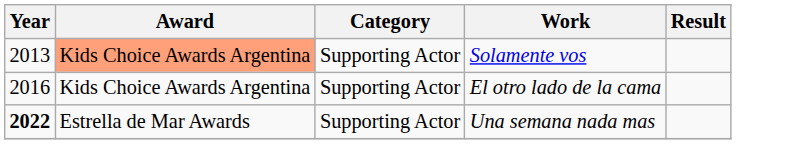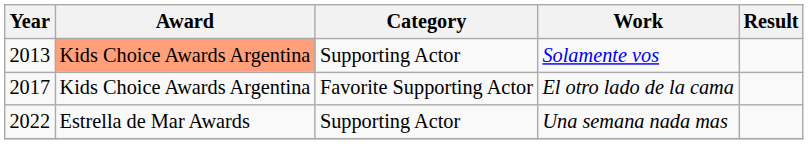 <table class="wikitable" style="font-size: 90%;">
 <tr>
 <th>Year</th>
 <th>Award</th>
 <th>Category</th>
 <th>Work</th>
 <th>Result</th>
 </tr>
 <tr>
 <td>2013</td>
 <td style="background: lightsalmon;">Kids Choice Awards Argentina</td>
 <td>Supporting Actor</td>
 <td><em><a href='#'>Solamente vos</a></em></td>
 <td></td>
 </tr>
 <tr>
-<td>2016</td>
+<td>2017</td>
 <td>Kids Choice Awards Argentina</td>
-<td>Supporting Actor</td>
+<td>Favorite Supporting Actor</td>
 <td><em>El otro lado de la cama</em></td>
 <td></td>
 </tr>
 <tr>
-<td><strong>2022</strong></td>
+<td>2022</td>
 <td>Estrella de Mar Awards</td>
 <td>Supporting Actor</td>
 <td><em>Una semana nada mas</em></td>
 <td></td>
 </tr>
 <tr>
 </tr>
 </table>
